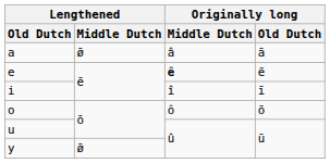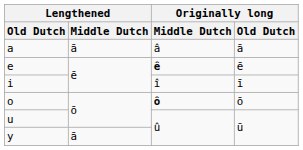 <table class="wikitable">
 <tr>
 <th colspan="2">Lengthened</th>
 <th colspan="2">Originally long</th>
 </tr>
 <tr>
 <th>Old Dutch</th>
 <th>Middle Dutch</th>
 <th>Middle Dutch</th>
 <th>Old Dutch</th>
 </tr>
 <tr>
 <td>a</td>
-<td>ø̄</td>
+<td>ā </td>
 <td>â </td>
 <td>ā</td>
 </tr>
 <tr>
 <td>e</td>
 <td rowspan="2">ē </td>
 <td><strong>ê </strong></td>
 <td>ē</td>
 </tr>
 <tr>
 <td>i</td>
 <td>î </td>
 <td>ī</td>
 </tr>
 <tr>
 <td>o</td>
 <td rowspan="2">ō </td>
-<td>ô </td>
+<td><strong>ô </strong></td>
 <td>ō</td>
 </tr>
 <tr>
 <td>u</td>
 <td rowspan="2">û </td>
 <td rowspan="2">ū</td>
 </tr>
 <tr>
 <td>y</td>
-<td>ø̄</td>
+<td>ā </td>
 </tr>
 </table>
